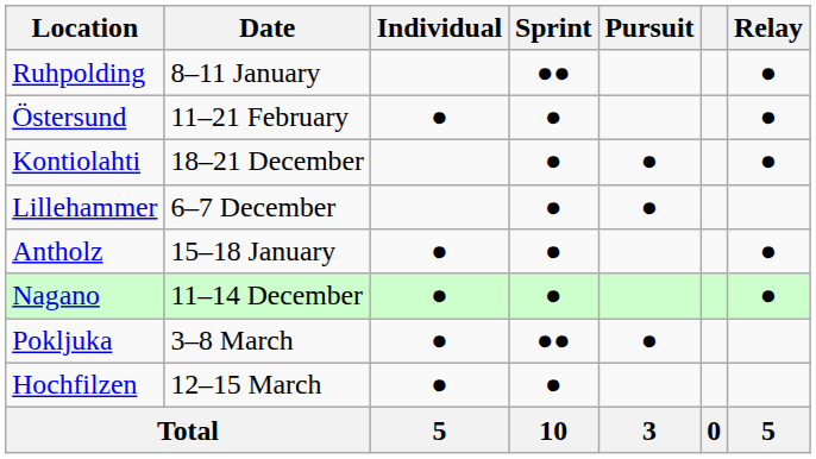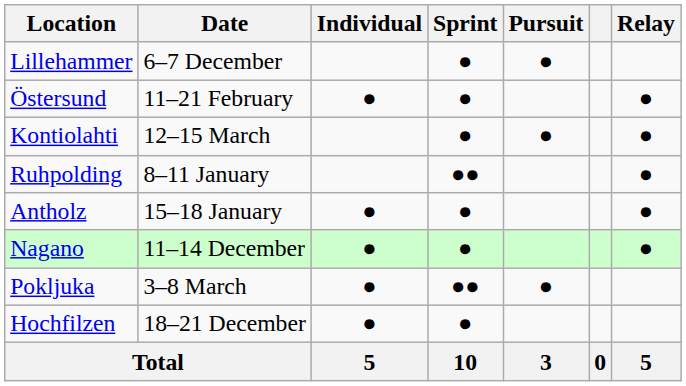 <table class="wikitable" border="1">
 <tr>
 <th>Location</th>
 <th>Date</th>
 <th>Individual</th>
 <th>Sprint</th>
 <th>Pursuit</th>
 <th></th>
 <th>Relay</th>
 </tr>
 <tr align=center>
-<td align=left> <a href='#'>Ruhpolding</a></td>
-<td align=left>8–11 January</td>
+<td align=left> <a href='#'>Lillehammer</a></td>
+<td align=left>6–7 December</td>
 <td></td>
-<td>●●</td>
+<td>●</td>
+<td>●</td>
 <td></td>
 <td></td>
-<td>●</td>
 </tr>
 <tr align=center>
 <td align=left> <a href='#'>Östersund</a></td>
 <td align=left>11–21 February</td>
 <td>●</td>
 <td>●</td>
 <td></td>
 <td></td>
 <td>●</td>
 </tr>
 <tr align=center>
 <td align=left> <a href='#'>Kontiolahti</a></td>
-<td align=left>18–21 December</td>
+<td align=left>12–15 March</td>
 <td></td>
 <td>●</td>
 <td>●</td>
 <td></td>
 <td>●</td>
 </tr>
 <tr align=center>
-<td align=left> <a href='#'>Lillehammer</a></td>
-<td align=left>6–7 December</td>
+<td align=left> <a href='#'>Ruhpolding</a></td>
+<td align=left>8–11 January</td>
+<td></td>
+<td>●●</td>
+<td></td>
 <td></td>
 <td>●</td>
-<td>●</td>
-<td></td>
-<td></td>
 </tr>
 <tr align=center>
 <td align=left> <a href='#'>Antholz</a></td>
 <td align=left>15–18 January</td>
 <td>●</td>
 <td>●</td>
 <td></td>
 <td></td>
 <td>●</td>
 </tr>
 <tr align=center  style="background:#ccffcc">
 <td align=left> <a href='#'>Nagano</a></td>
 <td align=left>11–14 December</td>
 <td>●</td>
 <td>●</td>
 <td></td>
 <td></td>
 <td>●</td>
 </tr>
 <tr align=center>
 <td align=left> <a href='#'>Pokljuka</a></td>
 <td align=left>3–8 March</td>
 <td>●</td>
 <td>●●</td>
 <td>●</td>
 <td></td>
 <td></td>
 </tr>
 <tr align=center>
 <td align=left> <a href='#'>Hochfilzen</a></td>
-<td align=left>12–15 March</td>
+<td align=left>18–21 December</td>
 <td>●</td>
 <td>●</td>
 <td></td>
 <td></td>
 <td></td>
 </tr>
 <tr align=center>
 <th colspan="2">Total</th>
 <th>5</th>
 <th>10</th>
 <th>3</th>
 <th>0</th>
 <th>5</th>
 </tr>
 </table>
